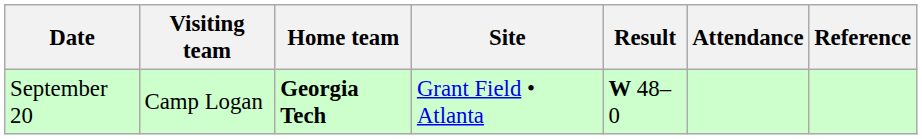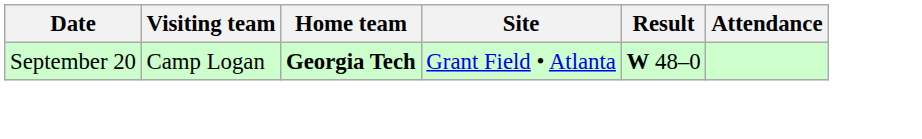 <table class="wikitable" style="font-size:95%;">
 <tr>
 <th>Date</th>
 <th>Visiting team</th>
 <th>Home team</th>
 <th>Site</th>
 <th>Result</th>
 <th>Attendance</th>
-<th class="unsortable">Reference</th>
 </tr>
 <tr bgcolor=ccffcc>
 <td>September 20</td>
 <td>Camp Logan</td>
 <td><strong>Georgia Tech</strong></td>
 <td><a href='#'>Grant Field</a> •  <a href='#'>Atlanta</a></td>
 <td><strong>W</strong> 48–0</td>
 <td></td>
-<td></td>
 </tr>
 </table>
